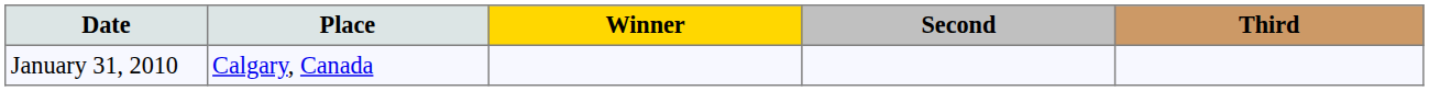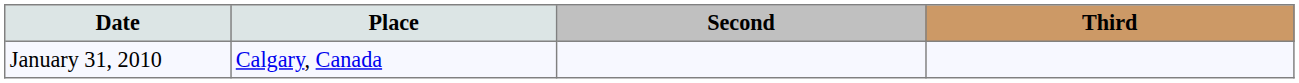 <table bgcolor="#f7f8ff" cellpadding="3" cellspacing="0" border="1" style="font-size: 95%; border: gray solid 1px; border-collapse: collapse;">
 <tr bgcolor="#CCCCCC">
 <td align="center" bgcolor="#DCE5E5" width="150"><strong>Date</strong></td>
 <td align="center" bgcolor="#DCE5E5" width="220"><strong>Place</strong></td>
-<td align="center" bgcolor="gold" width="250"><strong>Winner</strong></td>
 <td align="center" bgcolor="silver" width="250"><strong>Second</strong></td>
 <td align="center" bgcolor="CC9966" width="250"><strong>Third</strong></td>
 </tr>
 <tr align="left">
 <td>January 31, 2010</td>
 <td> <a href='#'>Calgary</a>, <a href='#'>Canada</a></td>
 <td></td>
 <td></td>
-<td></td>
 </tr>
 </table>
